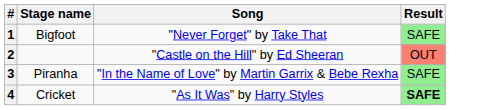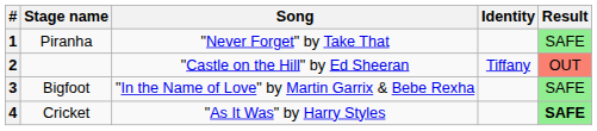 <table class="wikitable plainrowheaders" style="text-align: center;">
 <tr>
 <th>#</th>
 <th>Stage name</th>
 <th>Song</th>
+<th>Identity</th>
 <th>Result</th>
 </tr>
 <tr>
 <th>1</th>
-<td>Bigfoot</td>
+<td>Piranha</td>
 <td>"<a href='#'>Never Forget</a>" by <a href='#'>Take That</a></td>
+<td></td>
 <td bgcolor="lightgreen">SAFE</td>
 </tr>
 <tr>
 <th>2</th>
 <td></td>
 <td>"<a href='#'>Castle on the Hill</a>" by <a href='#'>Ed Sheeran</a></td>
+<td><a href='#'>Tiffany</a></td>
 <td bgcolor="salmon">OUT</td>
 </tr>
 <tr>
 <th>3</th>
-<td>Piranha</td>
+<td>Bigfoot</td>
 <td>"<a href='#'>In the Name of Love</a>" by <a href='#'>Martin Garrix</a> & <a href='#'>Bebe Rexha</a></td>
+<td></td>
 <td bgcolor="lightgreen">SAFE</td>
 </tr>
 <tr>
 <th>4</th>
 <td>Cricket</td>
 <td>"<a href='#'>As It Was</a>" by <a href='#'>Harry Styles</a></td>
+<td></td>
 <td bgcolor="lightgreen"><strong>SAFE</strong></td>
 </tr>
 </table>
